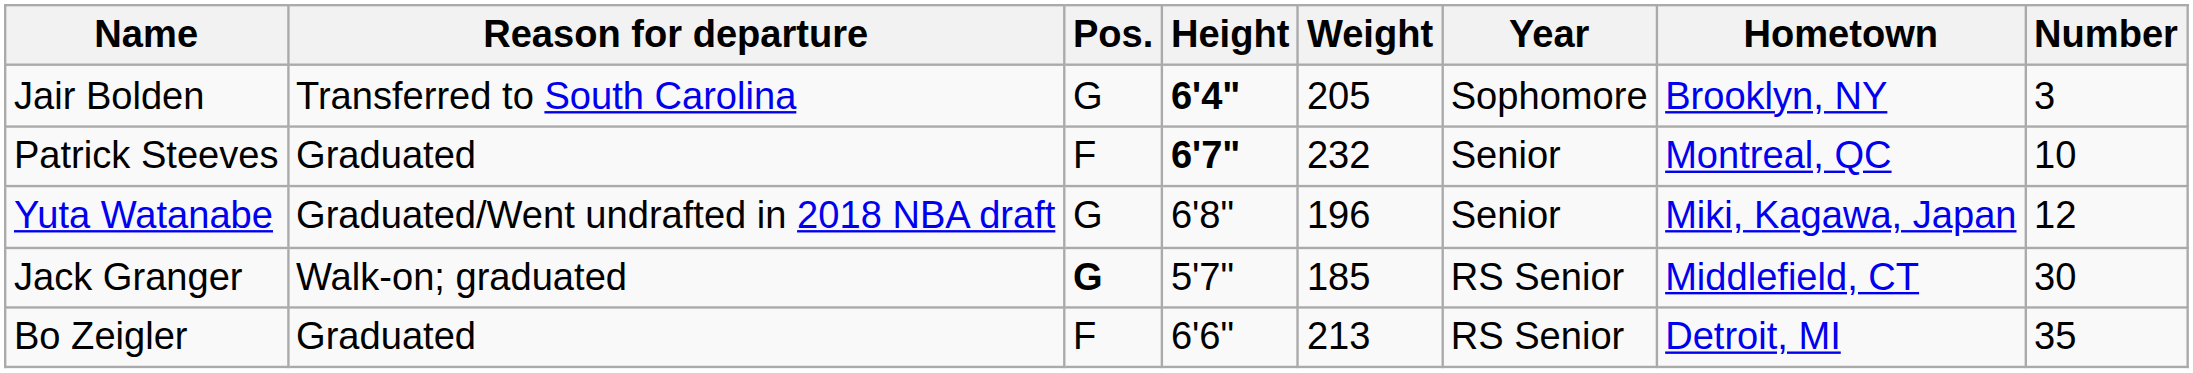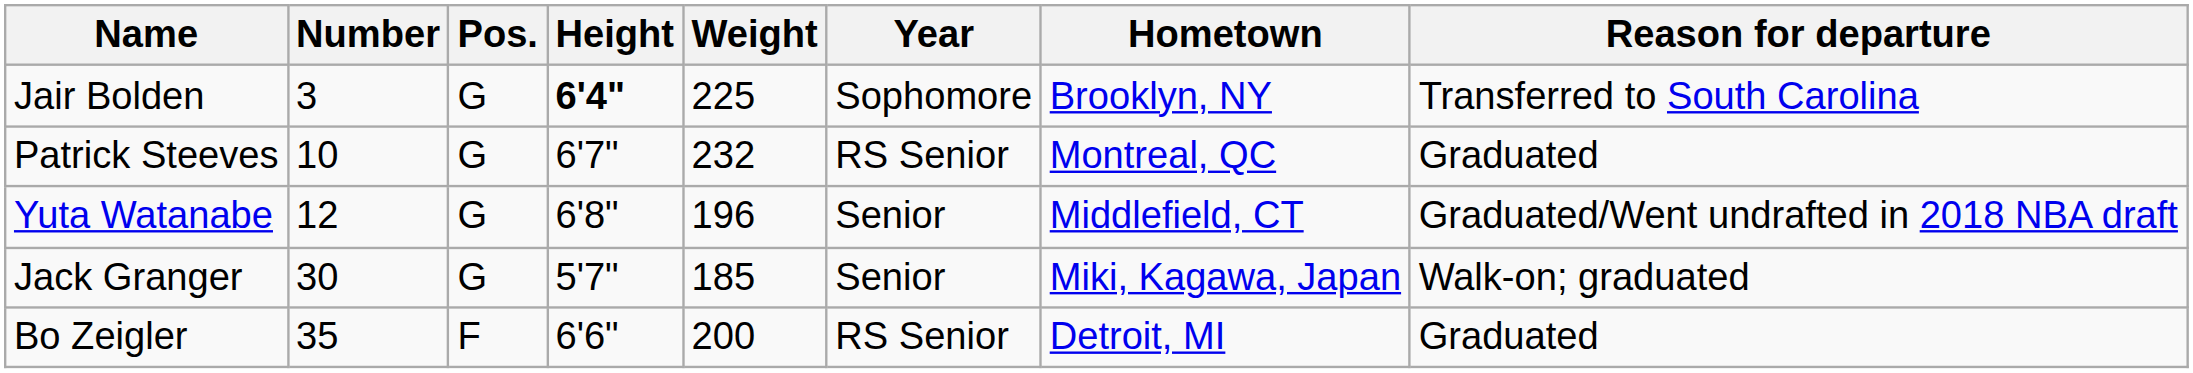 <table class="wikitable sortable" border="1">
 <tr>
 <th>Name</th>
-<th class="unsortable">Reason for departure</th>
+<th>Number</th>
 <th>Pos.</th>
 <th>Height</th>
 <th>Weight</th>
 <th>Year</th>
 <th>Hometown</th>
-<th>Number</th>
+<th class="unsortable">Reason for departure</th>
 </tr>
 <tr>
 <td>Jair Bolden</td>
-<td>Transferred to <a href='#'>South Carolina</a></td>
+<td>3</td>
 <td>G</td>
 <td><strong>6'4"</strong></td>
-<td>205</td>
+<td>225</td>
 <td>Sophomore</td>
 <td><a href='#'>Brooklyn, NY</a></td>
-<td>3</td>
+<td>Transferred to <a href='#'>South Carolina</a></td>
 </tr>
 <tr>
 <td>Patrick Steeves</td>
+<td>10</td>
+<td>G</td>
+<td>6'7"</td>
+<td>232</td>
+<td>RS Senior</td>
+<td><a href='#'>Montreal, QC</a></td>
 <td>Graduated</td>
-<td>F</td>
-<td><strong>6'7"</strong></td>
-<td>232</td>
-<td>Senior</td>
-<td><a href='#'>Montreal, QC</a></td>
-<td>10</td>
 </tr>
 <tr>
 <td><a href='#'>Yuta Watanabe</a></td>
-<td>Graduated/Went undrafted in <a href='#'>2018 NBA draft</a></td>
+<td>12</td>
 <td>G</td>
 <td>6'8"</td>
 <td>196</td>
 <td>Senior</td>
-<td><a href='#'>Miki, Kagawa, Japan</a></td>
-<td>12</td>
+<td><a href='#'>Middlefield, CT</a></td>
+<td>Graduated/Went undrafted in <a href='#'>2018 NBA draft</a></td>
 </tr>
 <tr>
 <td>Jack Granger</td>
-<td>Walk-on; graduated</td>
-<td><strong>G</strong></td>
+<td>30</td>
+<td>G</td>
 <td>5'7"</td>
 <td>185</td>
-<td>RS Senior</td>
-<td><a href='#'>Middlefield, CT</a></td>
-<td>30</td>
+<td>Senior</td>
+<td><a href='#'>Miki, Kagawa, Japan</a></td>
+<td>Walk-on; graduated</td>
 </tr>
 <tr>
 <td>Bo Zeigler</td>
-<td>Graduated</td>
+<td>35</td>
 <td>F</td>
 <td>6'6"</td>
-<td>213</td>
+<td>200</td>
 <td>RS Senior</td>
 <td><a href='#'>Detroit, MI</a></td>
-<td>35</td>
+<td>Graduated</td>
 </tr>
 </table>
